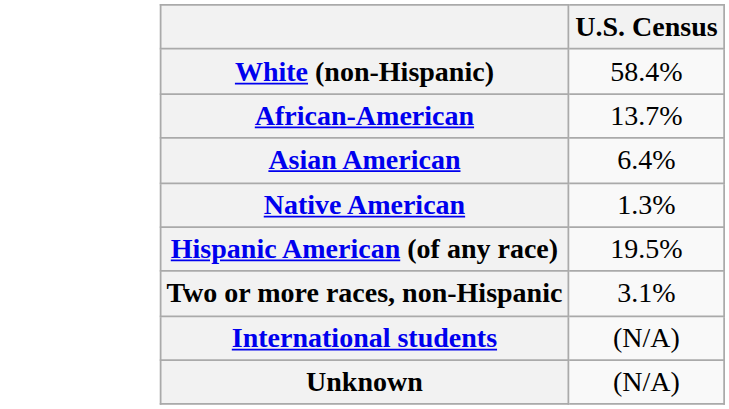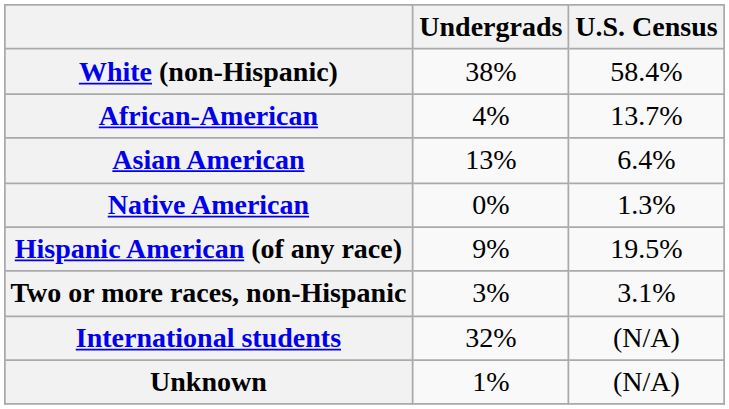 <table style="text-align:center; float:right; margin-left:1em; margin:auto;"  class="wikitable">
 <tr>
 <th></th>
+<th>Undergrads</th>
 <th>U.S. Census</th>
 </tr>
 <tr>
 <th><a href='#'>White</a> (non-Hispanic)</th>
+<td>38%</td>
 <td>58.4%</td>
 </tr>
 <tr>
 <th><a href='#'>African-American</a></th>
+<td>4%</td>
 <td>13.7%</td>
 </tr>
 <tr>
 <th><a href='#'>Asian American</a></th>
+<td>13%</td>
 <td>6.4%</td>
 </tr>
 <tr>
 <th><a href='#'>Native American</a></th>
+<td>0%</td>
 <td>1.3%</td>
 </tr>
 <tr>
 <th><a href='#'>Hispanic American</a> (of any race)</th>
+<td>9%</td>
 <td>19.5%</td>
 </tr>
 <tr>
 <th>Two or more races, non-Hispanic</th>
+<td>3%</td>
 <td>3.1%</td>
 </tr>
 <tr>
 <th><a href='#'>International students</a></th>
+<td>32%</td>
 <td>(N/A)</td>
 </tr>
 <tr>
 <th>Unknown</th>
+<td>1%</td>
 <td>(N/A)</td>
 </tr>
 </table>
